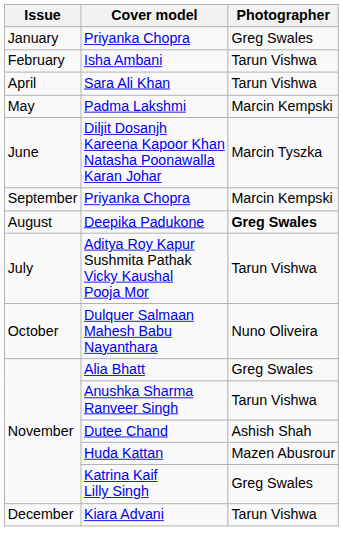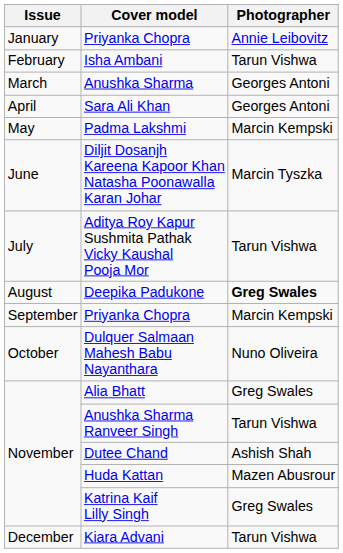 <table class="sortable wikitable">
 <tr>
 <th>Issue</th>
 <th>Cover model</th>
 <th>Photographer</th>
 </tr>
 <tr>
 <td>January</td>
 <td><a href='#'>Priyanka Chopra</a></td>
-<td>Greg Swales</td>
+<td><a href='#'>Annie Leibovitz</a></td>
 </tr>
 <tr>
 <td>February</td>
 <td><a href='#'>Isha Ambani</a></td>
 <td>Tarun Vishwa</td>
 </tr>
 <tr>
+<td>March</td>
+<td><a href='#'>Anushka Sharma</a></td>
+<td>Georges Antoni</td>
+</tr>
+<tr>
 <td>April</td>
 <td><a href='#'>Sara Ali Khan</a></td>
-<td>Tarun Vishwa</td>
+<td>Georges Antoni</td>
 </tr>
 <tr>
 <td>May</td>
 <td><a href='#'>Padma Lakshmi</a></td>
 <td>Marcin Kempski</td>
 </tr>
 <tr>
 <td>June</td>
 <td><a href='#'>Diljit Dosanjh</a><br><a href='#'>Kareena Kapoor Khan</a><br><a href='#'>Natasha Poonawalla</a><br><a href='#'>Karan Johar</a></td>
 <td>Marcin Tyszka</td>
 </tr>
 <tr>
-<td>September</td>
-<td><a href='#'>Priyanka Chopra</a></td>
-<td>Marcin Kempski</td>
+<td>July</td>
+<td><a href='#'>Aditya Roy Kapur</a><br>Sushmita Pathak<br><a href='#'>Vicky Kaushal</a><br><a href='#'>Pooja Mor</a></td>
+<td>Tarun Vishwa</td>
 </tr>
 <tr>
 <td>August</td>
 <td><a href='#'>Deepika Padukone</a></td>
 <td><strong>Greg Swales</strong></td>
 </tr>
 <tr>
-<td>July</td>
-<td><a href='#'>Aditya Roy Kapur</a><br>Sushmita Pathak<br><a href='#'>Vicky Kaushal</a><br><a href='#'>Pooja Mor</a></td>
-<td>Tarun Vishwa</td>
+<td>September</td>
+<td><a href='#'>Priyanka Chopra</a></td>
+<td>Marcin Kempski</td>
 </tr>
 <tr>
 <td>October</td>
 <td><a href='#'>Dulquer Salmaan</a><br><a href='#'>Mahesh Babu</a><br><a href='#'>Nayanthara</a></td>
 <td>Nuno Oliveira</td>
 </tr>
 <tr>
 <td rowspan=5>November</td>
 <td><a href='#'>Alia Bhatt</a></td>
 <td>Greg Swales</td>
 </tr>
 <tr>
 <td><a href='#'>Anushka Sharma</a><br><a href='#'>Ranveer Singh</a></td>
 <td>Tarun Vishwa</td>
 </tr>
 <tr>
 <td><a href='#'>Dutee Chand</a></td>
 <td>Ashish Shah</td>
 </tr>
 <tr>
 <td><a href='#'>Huda Kattan</a></td>
 <td>Mazen Abusrour</td>
 </tr>
 <tr>
 <td><a href='#'>Katrina Kaif</a><br><a href='#'>Lilly Singh</a></td>
 <td>Greg Swales</td>
 </tr>
 <tr>
 <td>December</td>
 <td><a href='#'>Kiara Advani</a></td>
 <td>Tarun Vishwa</td>
 </tr>
 </table>
